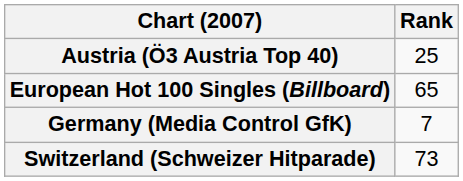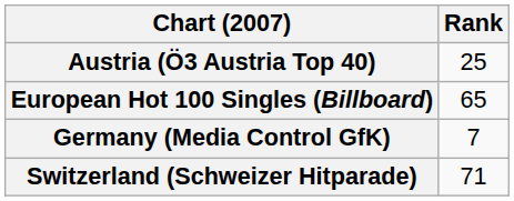 <table class="wikitable sortable plainrowheaders" style="text-align:center">
 <tr>
 <th scope="col">Chart (2007)</th>
 <th scope="col">Rank</th>
 </tr>
 <tr>
 <th scope="row">Austria (Ö3 Austria Top 40)</th>
 <td>25</td>
 </tr>
 <tr>
 <th scope="row">European Hot 100 Singles (<em>Billboard</em>)</th>
 <td>65</td>
 </tr>
 <tr>
 <th scope="row">Germany (Media Control GfK)</th>
 <td>7</td>
 </tr>
 <tr>
 <th scope="row">Switzerland (Schweizer Hitparade)</th>
-<td>73</td>
+<td>71</td>
 </tr>
 </table>
